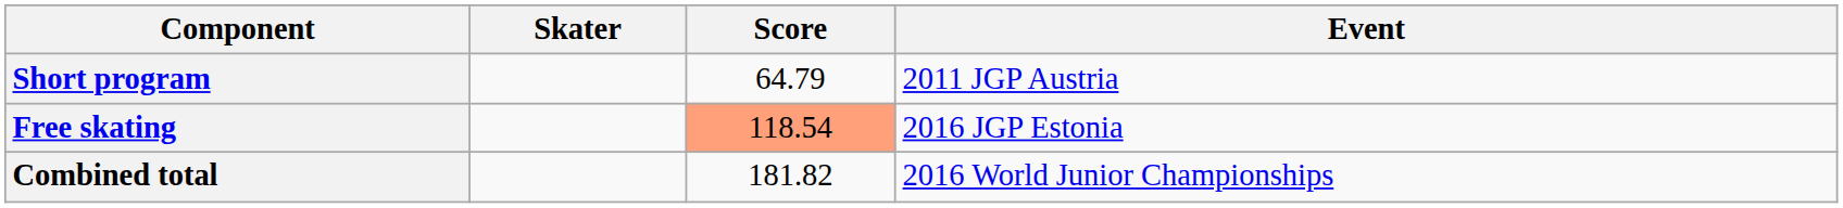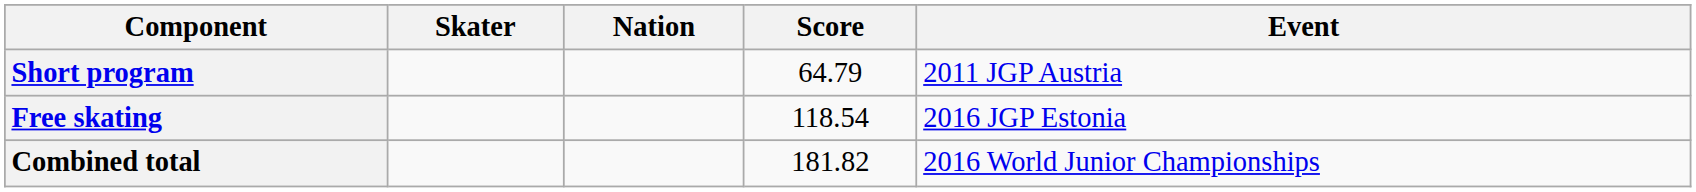 <table class="wikitable unsortable" style="text-align:left; width:75%">
 <tr>
 <th scope="col">Component</th>
 <th scope="col">Skater</th>
+<th scope="col">Nation</th>
 <th scope="col">Score</th>
 <th scope="col">Event</th>
 </tr>
 <tr>
 <th scope="row" style="text-align:left"><a href='#'>Short program</a></th>
+<td></td>
 <td></td>
 <td style="text-align:center">64.79</td>
 <td><a href='#'>2011 JGP Austria</a></td>
 </tr>
 <tr>
 <th scope="row" style="text-align:left"><a href='#'>Free skating</a></th>
 <td></td>
-<td style="background: lightsalmon; text-align:center">118.54</td>
+<td></td>
+<td style="text-align:center">118.54</td>
 <td><a href='#'>2016 JGP Estonia</a></td>
 </tr>
 <tr>
 <th scope="row" style="text-align:left">Combined total</th>
 <td></td>
+<td></td>
 <td style="text-align:center">181.82</td>
 <td><a href='#'>2016 World Junior Championships</a></td>
 </tr>
 </table>
